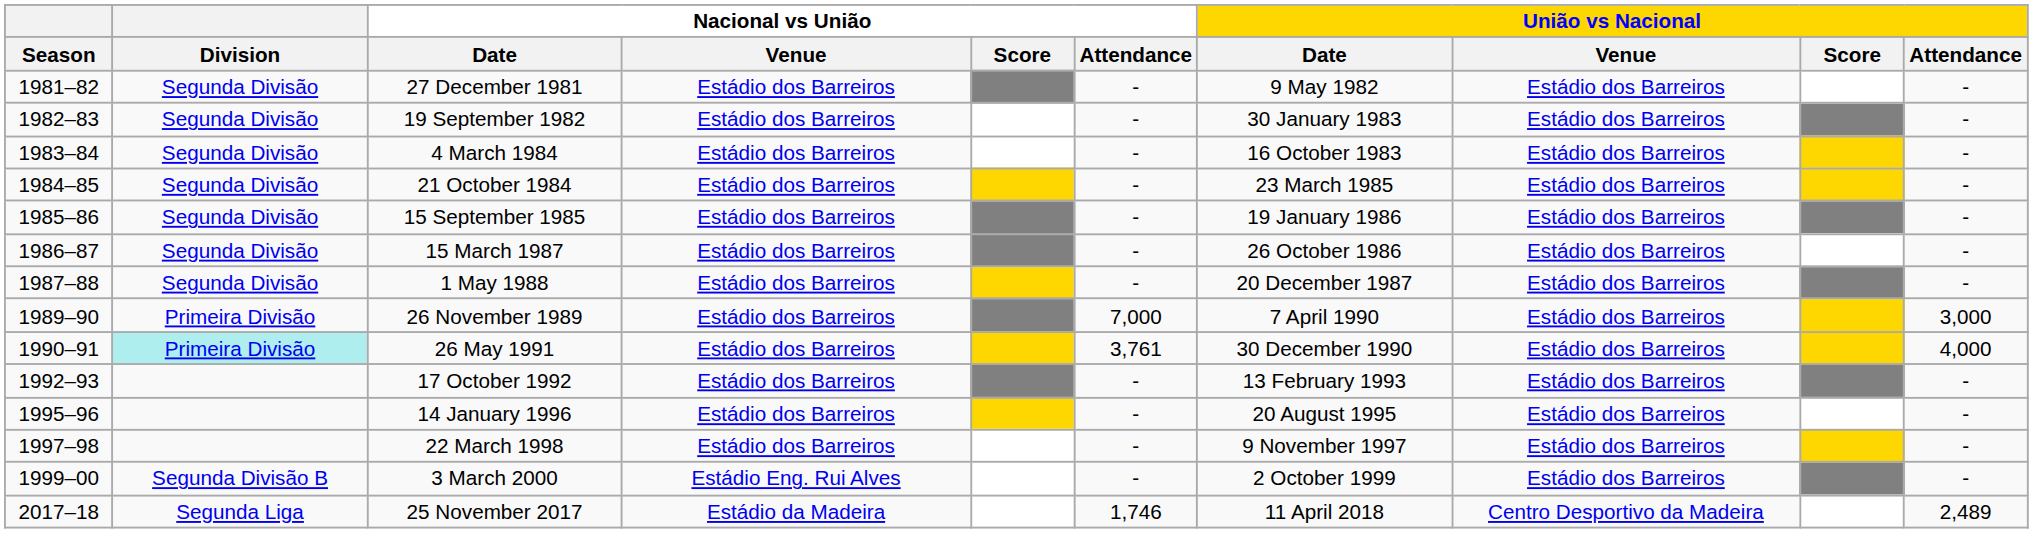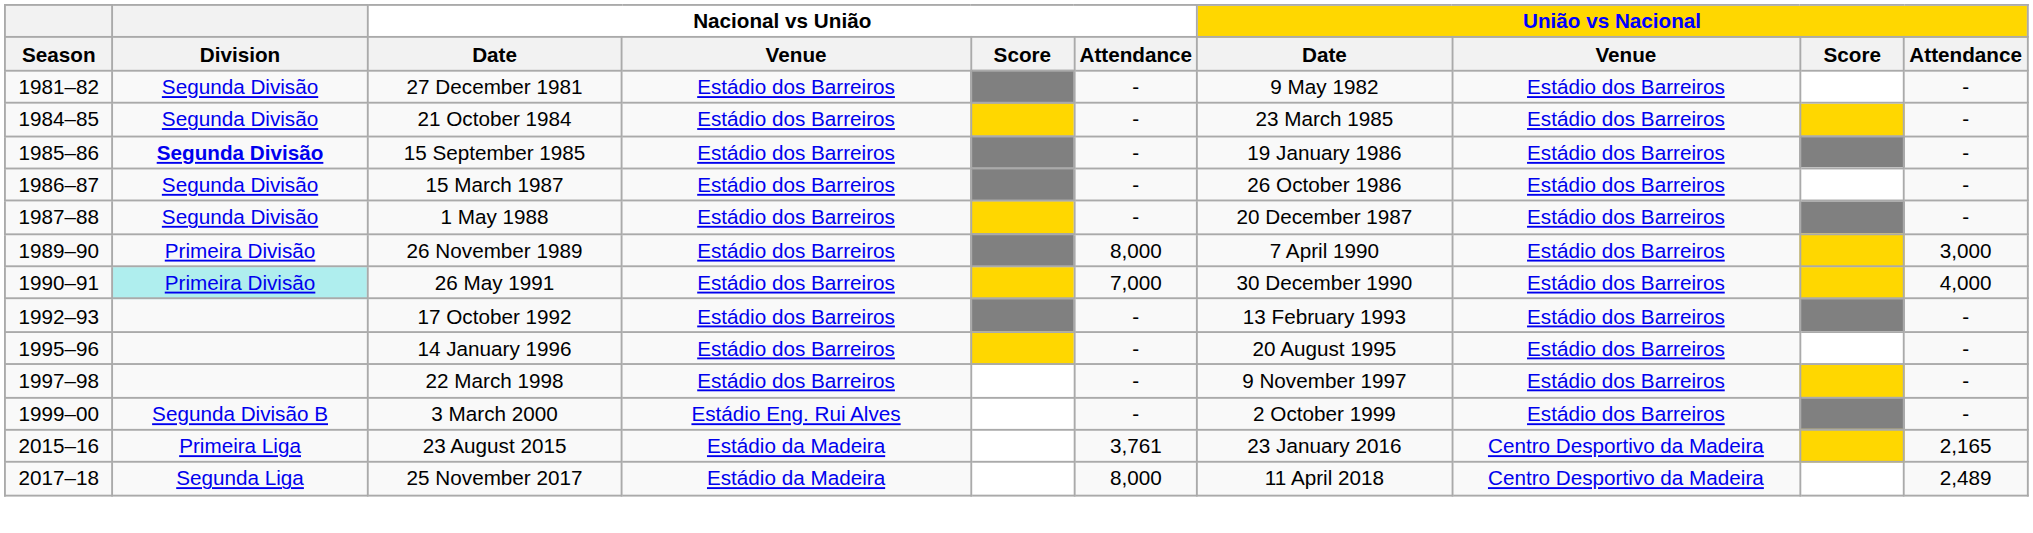 <table class="wikitable" style="text-align: center; font-size: 11px">
 <tr style="background:#f5f5f5;">
 <th></th>
 <th></th>
 <th colspan=4 style="color:black;background:white">Nacional vs União</th>
 <th colspan="4" style="color:#0000FF;background:#FFD700">União vs Nacional</th>
 </tr>
 <tr>
 <th style="width:52px;">Season</th>
 <th style="width:130px;">Division</th>
 <th style="width:130px;">Date</th>
 <th style="width:180px;">Venue</th>
 <th style="width:50px;">Score</th>
 <th style="width:40px;">Attendance</th>
 <th style="width:130px;">Date</th>
 <th style="width:180px;">Venue</th>
 <th style="width:50px;">Score</th>
 <th style="width:40px;">Attendance</th>
 </tr>
 <tr>
 <td>1981–82</td>
 <td><a href='#'>Segunda Divisão</a></td>
 <td>27 December 1981</td>
 <td><a href='#'>Estádio dos Barreiros</a></td>
 <td bgcolor=grey></td>
 <td>-</td>
 <td>9 May 1982</td>
 <td><a href='#'>Estádio dos Barreiros</a></td>
 <td bgcolor=white></td>
 <td>-</td>
 </tr>
 <tr>
-<td>1982–83</td>
-<td><a href='#'>Segunda Divisão</a></td>
-<td>19 September 1982</td>
-<td><a href='#'>Estádio dos Barreiros</a></td>
-<td bgcolor=white></td>
-<td>-</td>
-<td>30 January 1983</td>
-<td><a href='#'>Estádio dos Barreiros</a></td>
-<td bgcolor=grey></td>
-<td>-</td>
-</tr>
-<tr>
-<td>1983–84</td>
-<td><a href='#'>Segunda Divisão</a></td>
-<td>4 March 1984</td>
-<td><a href='#'>Estádio dos Barreiros</a></td>
-<td bgcolor=white></td>
-<td>-</td>
-<td>16 October 1983</td>
-<td><a href='#'>Estádio dos Barreiros</a></td>
-<td bgcolor=#FFD700></td>
-<td>-</td>
-</tr>
-<tr>
 <td>1984–85</td>
 <td><a href='#'>Segunda Divisão</a></td>
 <td>21 October 1984</td>
 <td><a href='#'>Estádio dos Barreiros</a></td>
 <td bgcolor=#FFD700></td>
 <td>-</td>
 <td>23 March 1985</td>
 <td><a href='#'>Estádio dos Barreiros</a></td>
 <td bgcolor=#FFD700></td>
 <td>-</td>
 </tr>
 <tr>
 <td>1985–86</td>
-<td><a href='#'>Segunda Divisão</a></td>
+<td><strong><a href='#'>Segunda Divisão</a></strong></td>
 <td>15 September 1985</td>
 <td><a href='#'>Estádio dos Barreiros</a></td>
 <td bgcolor=grey></td>
 <td>-</td>
 <td>19 January 1986</td>
 <td><a href='#'>Estádio dos Barreiros</a></td>
 <td bgcolor=grey></td>
 <td>-</td>
 </tr>
 <tr>
 <td>1986–87</td>
 <td><a href='#'>Segunda Divisão</a></td>
 <td>15 March 1987</td>
 <td><a href='#'>Estádio dos Barreiros</a></td>
 <td bgcolor=grey></td>
 <td>-</td>
 <td>26 October 1986</td>
 <td><a href='#'>Estádio dos Barreiros</a></td>
 <td bgcolor=white></td>
 <td>-</td>
 </tr>
 <tr>
 <td>1987–88</td>
 <td><a href='#'>Segunda Divisão</a></td>
 <td>1 May 1988</td>
 <td><a href='#'>Estádio dos Barreiros</a></td>
 <td bgcolor=#FFD700></td>
 <td>-</td>
 <td>20 December 1987</td>
 <td><a href='#'>Estádio dos Barreiros</a></td>
 <td bgcolor=grey></td>
 <td>-</td>
 </tr>
 <tr>
 <td>1989–90</td>
 <td><a href='#'>Primeira Divisão</a></td>
 <td>26 November 1989</td>
 <td><a href='#'>Estádio dos Barreiros</a></td>
 <td bgcolor=grey></td>
-<td>7,000</td>
+<td>8,000</td>
 <td>7 April 1990</td>
 <td><a href='#'>Estádio dos Barreiros</a></td>
 <td bgcolor=#FFD700></td>
 <td>3,000</td>
 </tr>
 <tr>
 <td>1990–91</td>
 <td style="background: paleturquoise;"><a href='#'>Primeira Divisão</a></td>
 <td>26 May 1991</td>
 <td><a href='#'>Estádio dos Barreiros</a></td>
 <td bgcolor=#FFD700></td>
-<td>3,761</td>
+<td>7,000</td>
 <td>30 December 1990</td>
 <td><a href='#'>Estádio dos Barreiros</a></td>
 <td bgcolor=#FFD700></td>
 <td>4,000</td>
 </tr>
 <tr>
 <td>1992–93</td>
 <td><a href='#'></a></td>
 <td>17 October 1992</td>
 <td><a href='#'>Estádio dos Barreiros</a></td>
 <td bgcolor=grey></td>
 <td>-</td>
 <td>13 February 1993</td>
 <td><a href='#'>Estádio dos Barreiros</a></td>
 <td bgcolor=grey></td>
 <td>-</td>
 </tr>
 <tr>
 <td>1995–96</td>
 <td><a href='#'></a></td>
 <td>14 January 1996</td>
 <td><a href='#'>Estádio dos Barreiros</a></td>
 <td bgcolor=#FFD700></td>
 <td>-</td>
 <td>20 August 1995</td>
 <td><a href='#'>Estádio dos Barreiros</a></td>
 <td bgcolor=white></td>
 <td>-</td>
 </tr>
 <tr>
 <td>1997–98</td>
 <td><a href='#'></a></td>
 <td>22 March 1998</td>
 <td><a href='#'>Estádio dos Barreiros</a></td>
 <td bgcolor=white></td>
 <td>-</td>
 <td>9 November 1997</td>
 <td><a href='#'>Estádio dos Barreiros</a></td>
 <td bgcolor=#FFD700></td>
 <td>-</td>
 </tr>
 <tr>
 <td>1999–00</td>
 <td><a href='#'>Segunda Divisão B</a></td>
 <td>3 March 2000</td>
 <td><a href='#'>Estádio Eng. Rui Alves</a></td>
 <td bgcolor=white></td>
 <td>-</td>
 <td>2 October 1999</td>
 <td><a href='#'>Estádio dos Barreiros</a></td>
 <td bgcolor=grey></td>
 <td>-</td>
 </tr>
 <tr>
+<td>2015–16</td>
+<td><a href='#'>Primeira Liga</a></td>
+<td>23 August 2015</td>
+<td><a href='#'>Estádio da Madeira</a></td>
+<td bgcolor=white></td>
+<td>3,761</td>
+<td>23 January 2016</td>
+<td><a href='#'>Centro Desportivo da Madeira</a></td>
+<td bgcolor=#FFD700></td>
+<td>2,165</td>
+</tr>
+<tr>
 <td>2017–18</td>
 <td><a href='#'>Segunda Liga</a></td>
 <td>25 November 2017</td>
 <td><a href='#'>Estádio da Madeira</a></td>
 <td bgcolor=white></td>
-<td>1,746</td>
+<td>8,000</td>
 <td>11 April 2018</td>
 <td><a href='#'>Centro Desportivo da Madeira</a></td>
 <td bgcolor=white></td>
 <td>2,489</td>
 </tr>
 </table>
